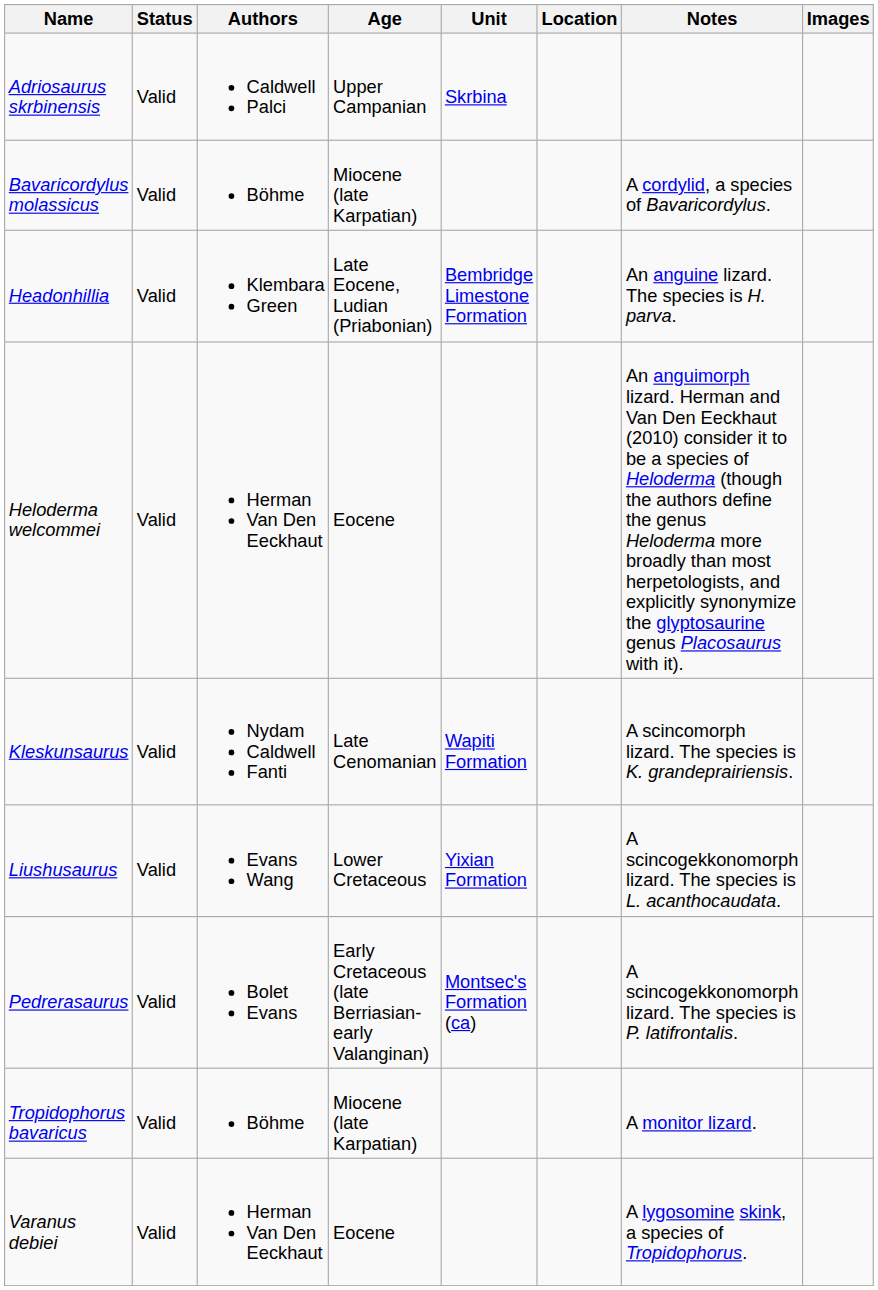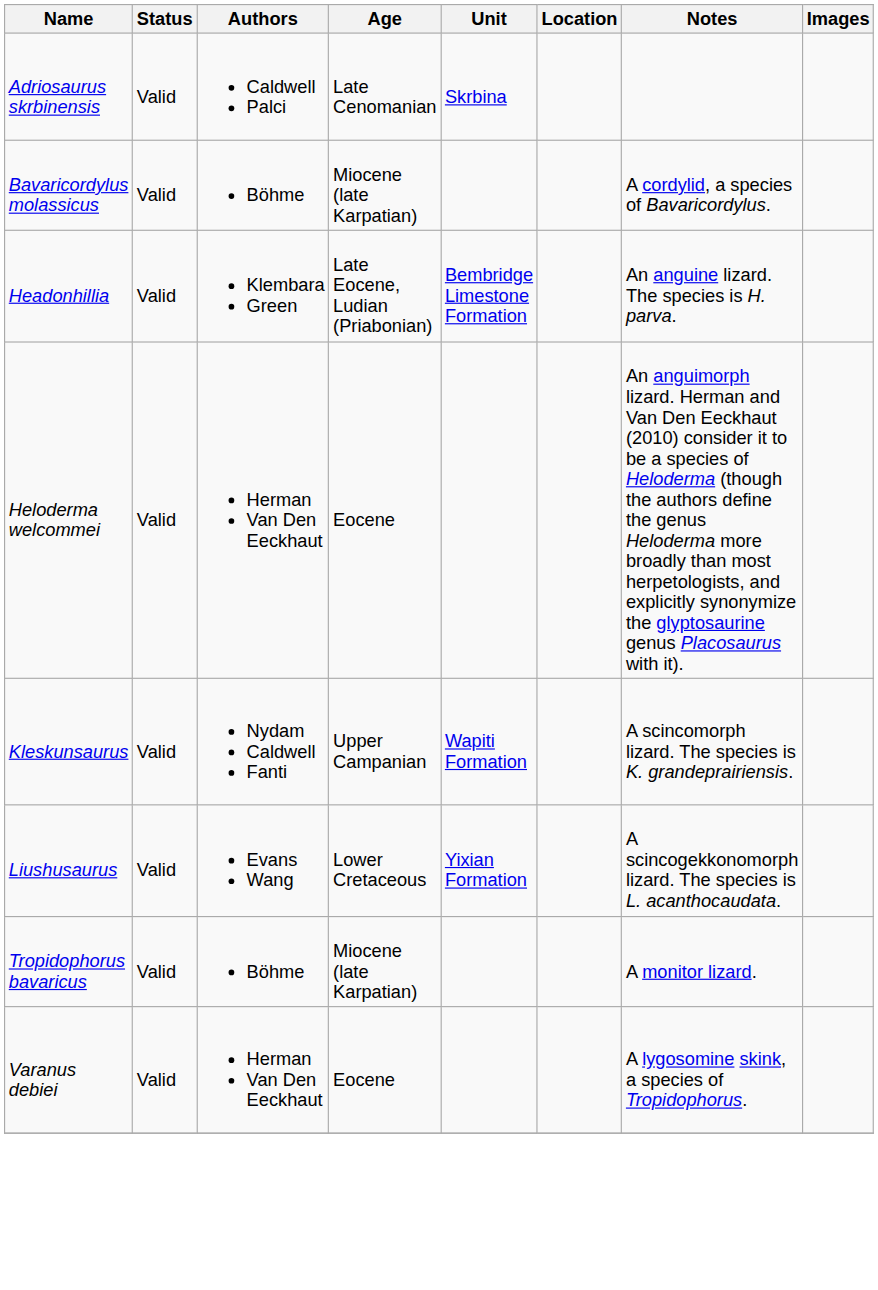 <table class="wikitable sortable" align="center" width="100%">
 <tr>
 <th>Name</th>
 <th>Status</th>
 <th>Authors</th>
 <th>Age</th>
 <th>Unit</th>
 <th>Location</th>
 <th>Notes</th>
 <th>Images</th>
 </tr>
 <tr>
 <td><br><em><a href='#'>Adriosaurus skrbinensis</a></em></td>
 <td><br>Valid</td>
 <td><br><ul><li>Caldwell</li><li>Palci</li></ul></td>
-<td><br>Upper Campanian</td>
+<td><br>Late Cenomanian</td>
 <td><br><a href='#'>Skrbina</a></td>
 <td><br></td>
 <td></td>
 <td></td>
 </tr>
 <tr>
 <td><br><em><a href='#'>Bavaricordylus molassicus</a></em></td>
 <td><br>Valid</td>
 <td><br><ul><li>Böhme</li></ul></td>
 <td><br>Miocene (late Karpatian)</td>
 <td></td>
 <td><br></td>
 <td><br>A <a href='#'>cordylid</a>, a species of <em>Bavaricordylus</em>.</td>
 <td></td>
 </tr>
 <tr>
 <td><br><em><a href='#'>Headonhillia</a></em></td>
 <td><br>Valid</td>
 <td><br><ul><li>Klembara</li><li>Green</li></ul></td>
 <td><br>Late Eocene, Ludian (Priabonian)</td>
 <td><br><a href='#'>Bembridge Limestone Formation</a></td>
 <td><br></td>
 <td><br>An <a href='#'>anguine</a> lizard. The species is <em>H. parva</em>.</td>
 <td></td>
 </tr>
 <tr>
 <td><br><em>Heloderma welcommei</em></td>
 <td><br>Valid</td>
 <td><br><ul><li>Herman</li><li>Van Den Eeckhaut</li></ul></td>
 <td><br>Eocene</td>
 <td></td>
 <td><br></td>
 <td><br>An <a href='#'>anguimorph</a> lizard. Herman and Van Den Eeckhaut (2010) consider it to be a species of <em><a href='#'>Heloderma</a></em> (though the authors define the genus <em>Heloderma</em> more broadly than most herpetologists, and explicitly synonymize the <a href='#'>glyptosaurine</a> genus <em><a href='#'>Placosaurus</a></em> with it).</td>
 <td></td>
 </tr>
 <tr>
 <td><br><em><a href='#'>Kleskunsaurus</a></em></td>
 <td><br>Valid</td>
 <td><br><ul><li>Nydam</li><li>Caldwell</li><li>Fanti</li></ul></td>
-<td><br>Late Cenomanian</td>
+<td><br>Upper Campanian</td>
 <td><br><a href='#'>Wapiti Formation</a></td>
 <td><br></td>
 <td><br>A scincomorph lizard. The species is <em>K. grandeprairiensis</em>.</td>
 <td></td>
 </tr>
 <tr>
 <td><br><em><a href='#'>Liushusaurus</a></em></td>
 <td><br>Valid</td>
 <td><br><ul><li>Evans</li><li>Wang</li></ul></td>
 <td><br>Lower Cretaceous</td>
 <td><br><a href='#'>Yixian Formation</a></td>
 <td><br></td>
 <td><br>A scincogekkonomorph lizard. The species is <em>L. acanthocaudata</em>.</td>
-<td></td>
-</tr>
-<tr>
-<td><br><em><a href='#'>Pedrerasaurus</a></em></td>
-<td><br>Valid</td>
-<td><br><ul><li>Bolet</li><li>Evans</li></ul></td>
-<td><br>Early Cretaceous (late Berriasian-early Valanginan)</td>
-<td><br><a href='#'>Montsec's Formation</a> (<a href='#'>ca</a>)</td>
-<td><br></td>
-<td><br>A scincogekkonomorph lizard. The species is <em>P. latifrontalis</em>.</td>
 <td></td>
 </tr>
 <tr>
 <td><br><em><a href='#'>Tropidophorus bavaricus</a></em></td>
 <td><br>Valid</td>
 <td><br><ul><li>Böhme</li></ul></td>
 <td><br>Miocene (late Karpatian)</td>
 <td></td>
 <td><br></td>
 <td><br>A <a href='#'>monitor lizard</a>.</td>
 <td></td>
 </tr>
 <tr>
 <td><br><em>Varanus debiei</em></td>
 <td><br>Valid</td>
 <td><br><ul><li>Herman</li><li>Van Den Eeckhaut</li></ul></td>
 <td><br>Eocene</td>
 <td></td>
 <td><br></td>
 <td><br>A <a href='#'>lygosomine</a> <a href='#'>skink</a>, a species of <em><a href='#'>Tropidophorus</a></em>.</td>
 <td></td>
 </tr>
 <tr>
 </tr>
 </table>
